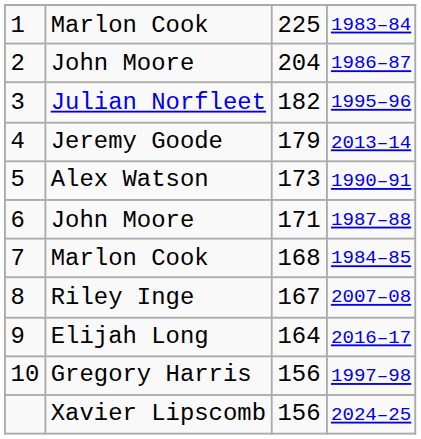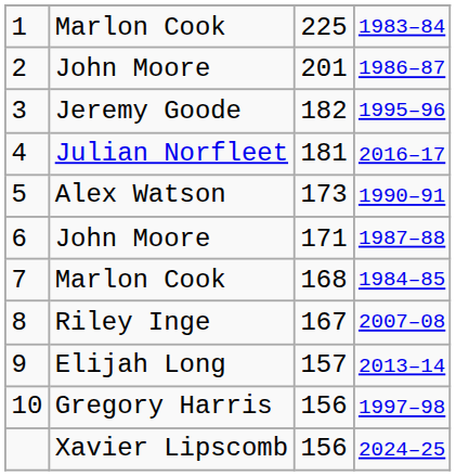 <table class="wikitable">
 <tr>
 </tr>
 <tr>
 <td>1</td>
 <td>Marlon Cook</td>
 <td>225</td>
 <td style="font-size:80%;"><a href='#'>1983–84</a></td>
 </tr>
 <tr>
 <td>2</td>
 <td>John Moore</td>
-<td>204</td>
+<td>201</td>
 <td style="font-size:80%;"><a href='#'>1986–87</a></td>
 </tr>
 <tr>
 <td>3</td>
-<td><a href='#'>Julian Norfleet</a></td>
+<td>Jeremy Goode</td>
 <td>182</td>
 <td style="font-size:80%;"><a href='#'>1995–96</a></td>
 </tr>
 <tr>
 <td>4</td>
-<td>Jeremy Goode</td>
-<td>179</td>
-<td style="font-size:80%;"><a href='#'>2013–14</a></td>
+<td><a href='#'>Julian Norfleet</a></td>
+<td>181</td>
+<td style="font-size:80%;"><a href='#'>2016–17</a></td>
 </tr>
 <tr>
 <td>5</td>
 <td>Alex Watson</td>
 <td>173</td>
 <td style="font-size:80%;"><a href='#'>1990–91</a></td>
 </tr>
 <tr>
 <td>6</td>
 <td>John Moore</td>
 <td>171</td>
 <td style="font-size:80%;"><a href='#'>1987–88</a></td>
 </tr>
 <tr>
 <td>7</td>
 <td>Marlon Cook</td>
 <td>168</td>
 <td style="font-size:80%;"><a href='#'>1984–85</a></td>
 </tr>
 <tr>
 <td>8</td>
 <td>Riley Inge</td>
 <td>167</td>
 <td style="font-size:80%;"><a href='#'>2007–08</a></td>
 </tr>
 <tr>
 <td>9</td>
 <td>Elijah Long</td>
-<td>164</td>
-<td style="font-size:80%;"><a href='#'>2016–17</a></td>
+<td>157</td>
+<td style="font-size:80%;"><a href='#'>2013–14</a></td>
 </tr>
 <tr>
 <td>10</td>
 <td>Gregory Harris</td>
 <td>156</td>
 <td style="font-size:80%;"><a href='#'>1997–98</a></td>
 </tr>
 <tr>
 <td></td>
 <td>Xavier Lipscomb</td>
 <td>156</td>
 <td style="font-size:80%;"><a href='#'>2024–25</a></td>
 </tr>
 </table>
